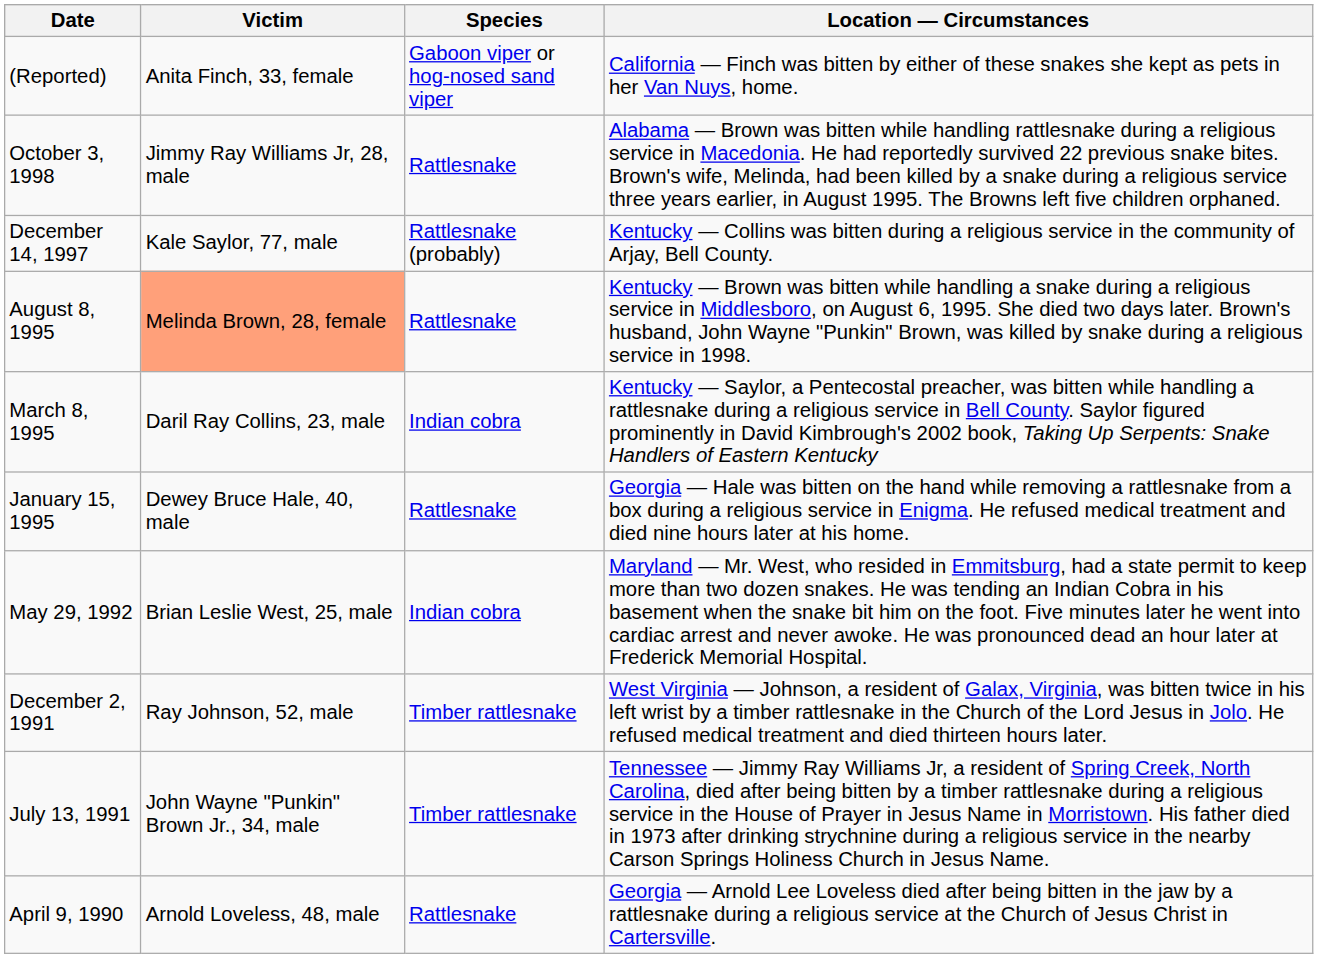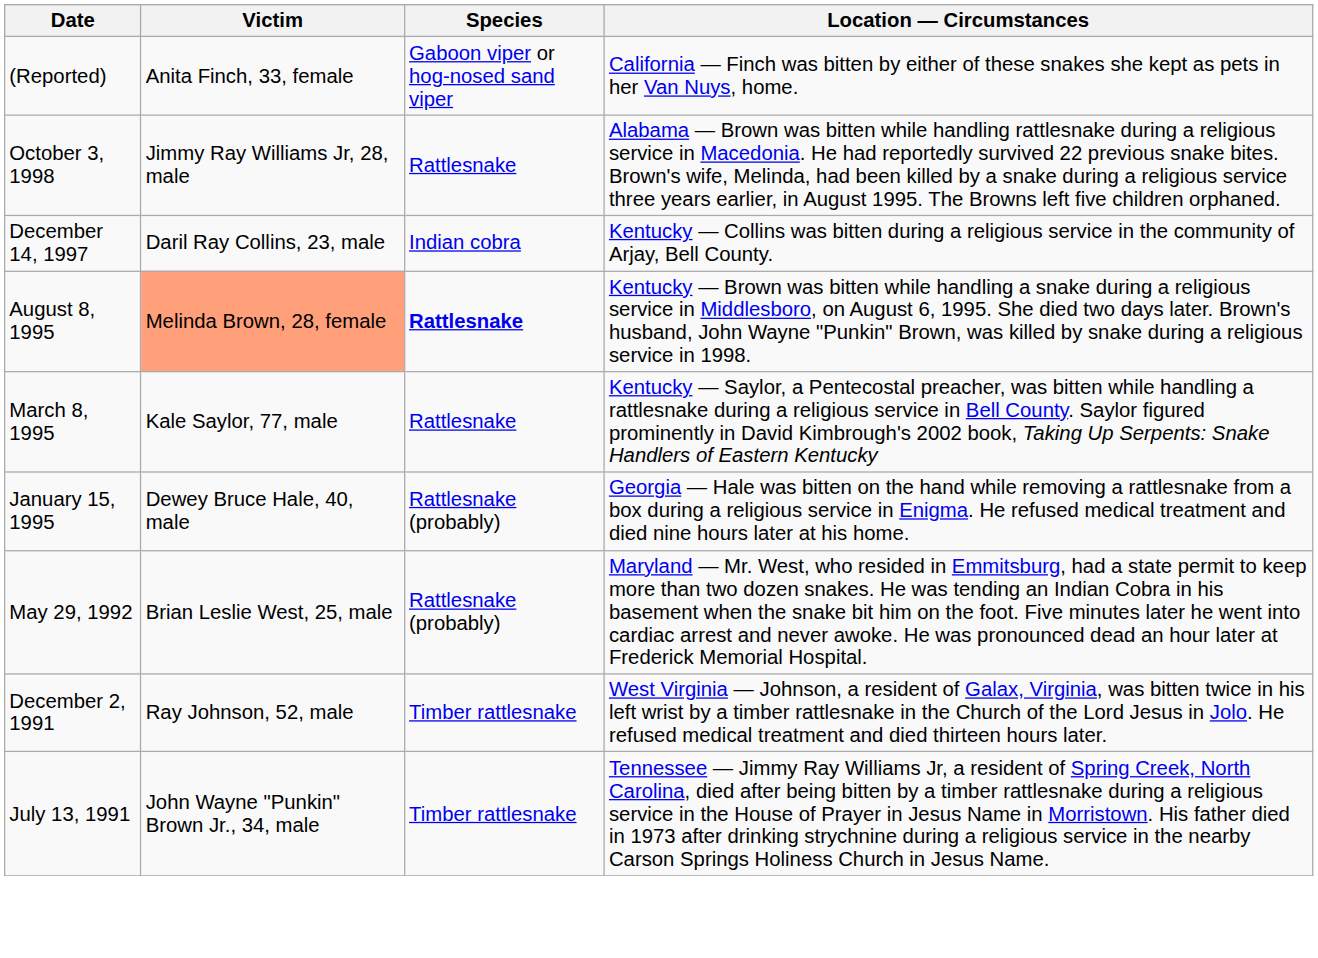 <table class="wikitable sortable">
 <tr bgcolor="#CCCCCC">
 <th style="width:100px;">Date</th>
 <th width="200">Victim</th>
 <th style="width:150px;">Species</th>
 <th style="width:550px;">Location — Circumstances</th>
 </tr>
 <tr>
 <td> (Reported)</td>
 <td>Anita Finch, 33, female</td>
 <td><a href='#'>Gaboon viper</a> or <a href='#'>hog-nosed sand viper</a></td>
 <td><a href='#'>California</a> — Finch was bitten by either of these snakes she kept as pets in her <a href='#'>Van Nuys</a>, home.</td>
 </tr>
 <tr>
 <td>October 3, 1998</td>
 <td>Jimmy Ray Williams Jr, 28, male</td>
 <td><a href='#'>Rattlesnake</a></td>
 <td><a href='#'>Alabama</a> — Brown was bitten while handling rattlesnake during a religious service in <a href='#'>Macedonia</a>. He had reportedly survived 22 previous snake bites. Brown's wife, Melinda, had been killed by a snake during a religious service three years earlier, in August 1995. The Browns left five children orphaned.</td>
 </tr>
 <tr>
 <td>December 14, 1997</td>
-<td>Kale Saylor, 77, male</td>
-<td><a href='#'>Rattlesnake</a> (probably)</td>
+<td>Daril Ray Collins, 23, male</td>
+<td><a href='#'>Indian cobra</a></td>
 <td><a href='#'>Kentucky</a> — Collins was bitten during a religious service in the community of Arjay, Bell County.</td>
 </tr>
 <tr>
 <td>August 8, 1995</td>
 <td style="background: lightsalmon;">Melinda Brown, 28, female</td>
-<td><a href='#'>Rattlesnake</a></td>
+<td><strong><a href='#'>Rattlesnake</a></strong></td>
 <td><a href='#'>Kentucky</a> — Brown was bitten while handling a snake during a religious service in <a href='#'>Middlesboro</a>, on August 6, 1995. She died two days later. Brown's husband, John Wayne "Punkin" Brown, was killed by snake during a religious service in 1998.</td>
 </tr>
 <tr>
 <td>March 8, 1995</td>
-<td>Daril Ray Collins, 23, male</td>
-<td><a href='#'>Indian cobra</a></td>
+<td>Kale Saylor, 77, male</td>
+<td><a href='#'>Rattlesnake</a></td>
 <td><a href='#'>Kentucky</a> — Saylor, a Pentecostal preacher, was bitten while handling a rattlesnake during a religious service in <a href='#'>Bell County</a>. Saylor figured prominently in David Kimbrough's 2002 book, <em>Taking Up Serpents: Snake Handlers of Eastern Kentucky</em> </td>
 </tr>
 <tr>
 <td>January 15, 1995</td>
 <td>Dewey Bruce Hale, 40, male</td>
-<td><a href='#'>Rattlesnake</a></td>
+<td><a href='#'>Rattlesnake</a> (probably)</td>
 <td><a href='#'>Georgia</a> — Hale was bitten on the hand while removing a rattlesnake from a box during a religious service in <a href='#'>Enigma</a>. He refused medical treatment and died nine hours later at his home.</td>
 </tr>
 <tr>
 <td>May 29, 1992</td>
 <td>Brian Leslie West, 25, male</td>
-<td><a href='#'>Indian cobra</a></td>
+<td><a href='#'>Rattlesnake</a> (probably)</td>
 <td><a href='#'>Maryland</a> — Mr. West, who resided in <a href='#'>Emmitsburg</a>, had a state permit to keep more than two dozen snakes. He was tending an Indian Cobra in his basement when the snake bit him on the foot. Five minutes later he went into cardiac arrest and never awoke. He was pronounced dead an hour later at Frederick Memorial Hospital.</td>
 </tr>
 <tr>
 <td>December 2, 1991</td>
 <td>Ray Johnson, 52, male</td>
 <td><a href='#'>Timber rattlesnake</a></td>
 <td><a href='#'>West Virginia</a> — Johnson, a resident of <a href='#'>Galax, Virginia</a>, was bitten twice in his left wrist by a timber rattlesnake in the Church of the Lord Jesus in <a href='#'>Jolo</a>. He refused medical treatment and died thirteen hours later.</td>
 </tr>
 <tr>
 <td>July 13, 1991</td>
 <td>John Wayne "Punkin" Brown Jr., 34, male</td>
 <td><a href='#'>Timber rattlesnake</a></td>
 <td><a href='#'>Tennessee</a> — Jimmy Ray Williams Jr, a resident of <a href='#'>Spring Creek, North Carolina</a>, died after being bitten by a timber rattlesnake during a religious service in the House of Prayer in Jesus Name in <a href='#'>Morristown</a>. His father died in 1973 after drinking strychnine during a religious service in the nearby Carson Springs Holiness Church in Jesus Name.</td>
 </tr>
-<tr>
-<td>April 9, 1990</td>
-<td>Arnold Loveless, 48, male</td>
-<td><a href='#'>Rattlesnake</a></td>
-<td><a href='#'>Georgia</a> — Arnold Lee Loveless died after being bitten in the jaw by a rattlesnake during a religious service at the Church of Jesus Christ in <a href='#'>Cartersville</a>.</td>
-</tr>
 </table>
